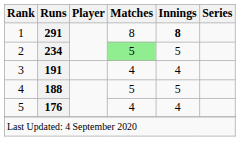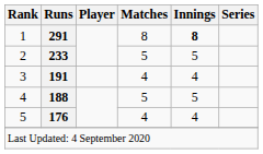 <table class="wikitable plainrowheaders sortable">
 <tr>
 <th scope=col>Rank</th>
 <th scope=col>Runs</th>
 <th scope=col>Player</th>
 <th scope=col>Matches</th>
 <th scope=col>Innings</th>
 <th scope=col>Series</th>
 </tr>
 <tr>
 <td align=center>1</td>
 <th scope=row style=text-align:center;>291</th>
 <td rowspan=2> </td>
 <td align=center>8</td>
 <td align=center><strong>8</strong></td>
 <td></td>
 </tr>
 <tr>
 <td align=center>2</td>
-<th scope=row style=text-align:center;>234</th>
-<td align=center style="background: lightgreen;">5</td>
+<th scope=row style=text-align:center;>233</th>
+<td align=center>5</td>
 <td align=center>5</td>
 <td></td>
 </tr>
 <tr>
 <td align=center>3</td>
 <th scope=row style=text-align:center;>191</th>
 <td> </td>
 <td align=center>4</td>
 <td align=center>4</td>
 <td></td>
 </tr>
 <tr>
 <td align=center>4</td>
 <th scope=row style=text-align:center;>188</th>
 <td rowspan=2> </td>
 <td align=center>5</td>
 <td align=center>5</td>
 <td></td>
 </tr>
 <tr>
 <td align=center>5</td>
 <th scope=row style=text-align:center;>176</th>
 <td align=center>4</td>
 <td align=center>4</td>
 <td></td>
 </tr>
 <tr>
 </tr>
 <tr class=sortbottom>
 <td colspan=6><small>Last Updated: 4 September 2020</small></td>
 </tr>
 </table>
